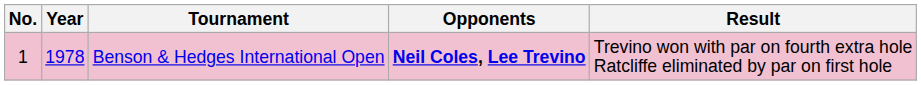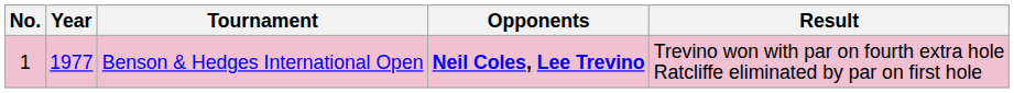 <table class="wikitable" style="font-size:95%;">
 <tr>
 <th>No.</th>
 <th>Year</th>
 <th>Tournament</th>
 <th>Opponents</th>
 <th>Result</th>
 </tr>
 <tr style="background:#F2C1D1;">
 <td align=center>1</td>
-<td><a href='#'>1978</a></td>
+<td><a href='#'>1977</a></td>
 <td><a href='#'>Benson & Hedges International Open</a></td>
 <td><strong> <a href='#'>Neil Coles</a>,  <a href='#'>Lee Trevino</a></strong></td>
 <td>Trevino won with par on fourth extra hole<br>Ratcliffe eliminated by par on first hole</td>
 </tr>
 </table>
